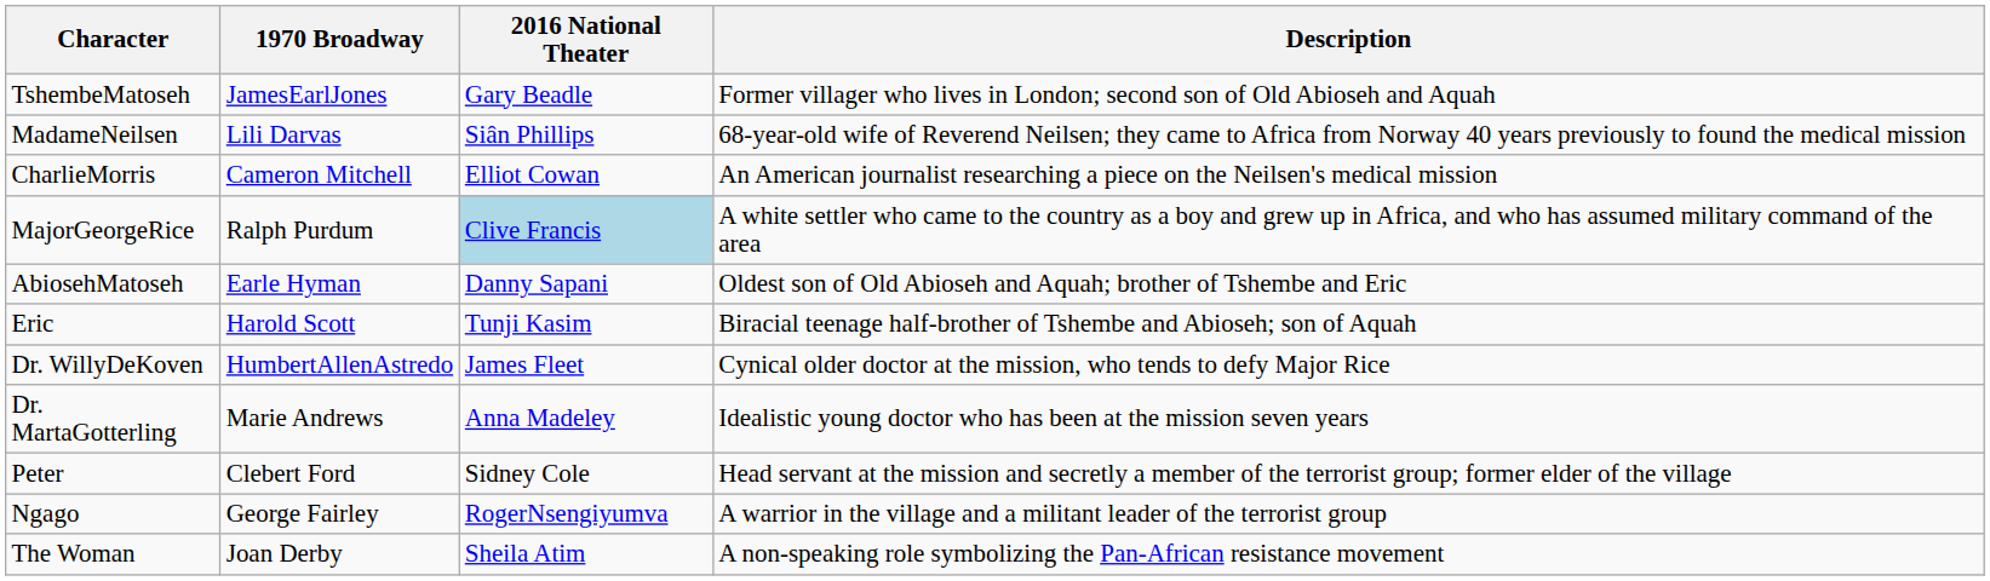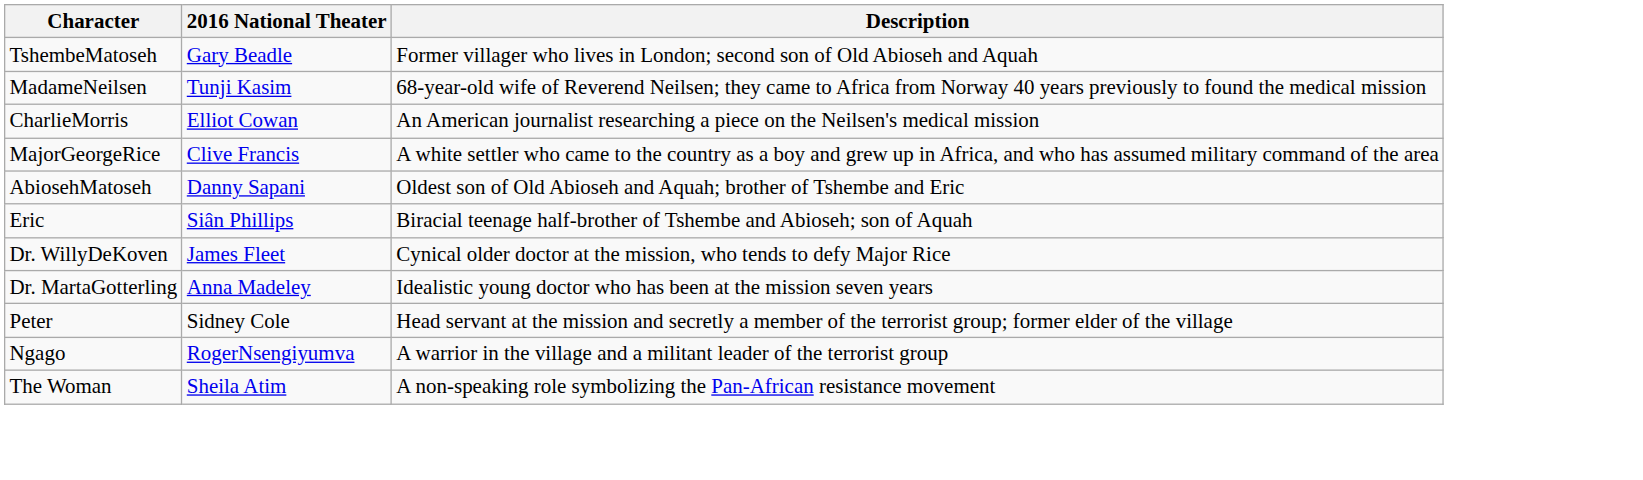 <table class="wikitable sortable">
 <tr>
 <th>Character</th>
-<th>1970 Broadway</th>
 <th>2016 National Theater</th>
 <th>Description</th>
 </tr>
 <tr>
 <td>TshembeMatoseh</td>
-<td><a href='#'>JamesEarlJones</a></td>
 <td><a href='#'>Gary Beadle</a></td>
 <td>Former villager who lives in London; second son of Old Abioseh and Aquah</td>
 </tr>
 <tr>
 <td>MadameNeilsen</td>
-<td><a href='#'>Lili Darvas</a></td>
-<td><a href='#'>Siân Phillips</a></td>
+<td><a href='#'>Tunji Kasim</a></td>
 <td>68-year-old wife of Reverend Neilsen; they came to Africa from Norway 40 years previously to found the medical mission</td>
 </tr>
 <tr>
 <td>CharlieMorris</td>
-<td><a href='#'>Cameron Mitchell</a></td>
 <td><a href='#'>Elliot Cowan</a></td>
 <td>An American journalist researching a piece on the Neilsen's medical mission</td>
 </tr>
 <tr>
 <td>MajorGeorgeRice</td>
-<td>Ralph Purdum</td>
-<td style="background: lightblue;"><a href='#'>Clive Francis</a></td>
+<td><a href='#'>Clive Francis</a></td>
 <td>A white settler who came to the country as a boy and grew up in Africa, and who has assumed military command of the area</td>
 </tr>
 <tr>
 <td>AbiosehMatoseh</td>
-<td><a href='#'>Earle Hyman</a></td>
 <td><a href='#'>Danny Sapani</a></td>
 <td>Oldest son of Old Abioseh and Aquah; brother of Tshembe and Eric</td>
 </tr>
 <tr>
 <td>Eric</td>
-<td><a href='#'>Harold Scott</a></td>
-<td><a href='#'>Tunji Kasim</a></td>
+<td><a href='#'>Siân Phillips</a></td>
 <td>Biracial teenage half-brother of Tshembe and Abioseh; son of Aquah</td>
 </tr>
 <tr>
 <td>Dr. WillyDeKoven</td>
-<td><a href='#'>HumbertAllenAstredo</a></td>
 <td><a href='#'>James Fleet</a></td>
 <td>Cynical older doctor at the mission, who tends to defy Major Rice</td>
 </tr>
 <tr>
 <td>Dr. MartaGotterling</td>
-<td>Marie Andrews</td>
 <td><a href='#'>Anna Madeley</a></td>
 <td>Idealistic young doctor who has been at the mission seven years</td>
 </tr>
 <tr>
 <td>Peter</td>
-<td>Clebert Ford</td>
 <td>Sidney Cole</td>
 <td>Head servant at the mission and secretly a member of the terrorist group; former elder of the village</td>
 </tr>
 <tr>
 <td>Ngago</td>
-<td>George Fairley</td>
 <td><a href='#'>RogerNsengiyumva</a></td>
 <td>A warrior in the village and a militant leader of the terrorist group</td>
 </tr>
 <tr>
 <td>The Woman</td>
-<td>Joan Derby</td>
 <td><a href='#'>Sheila Atim</a></td>
 <td>A non-speaking role symbolizing the <a href='#'>Pan-African</a> resistance movement</td>
 </tr>
 </table>
